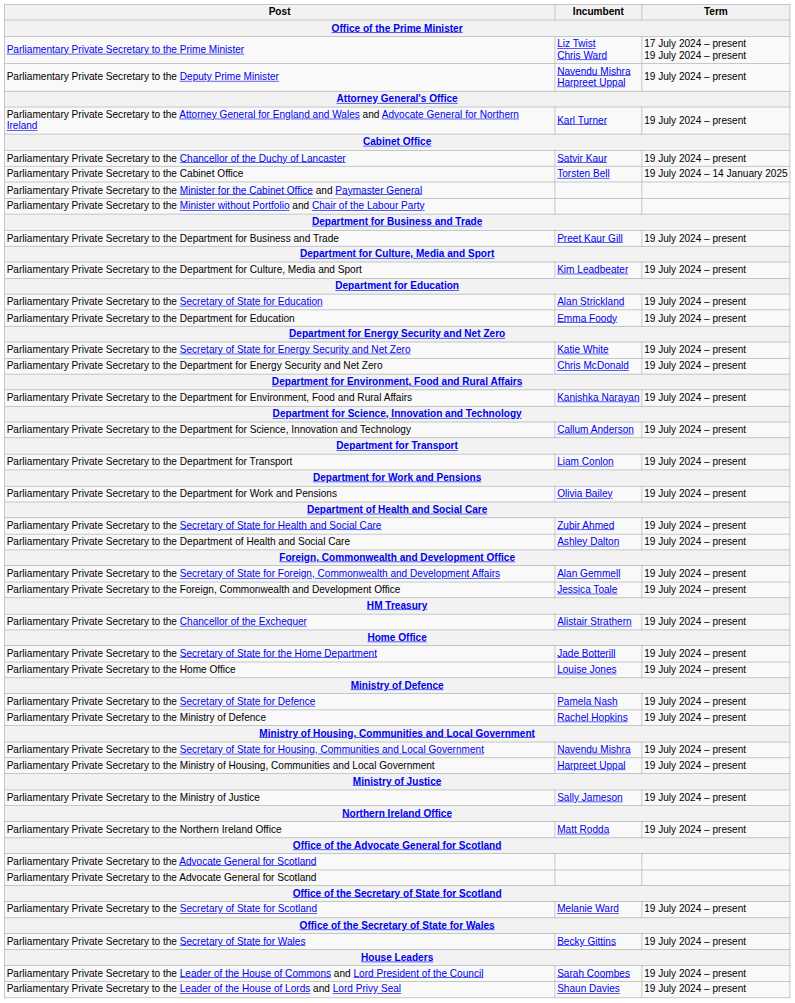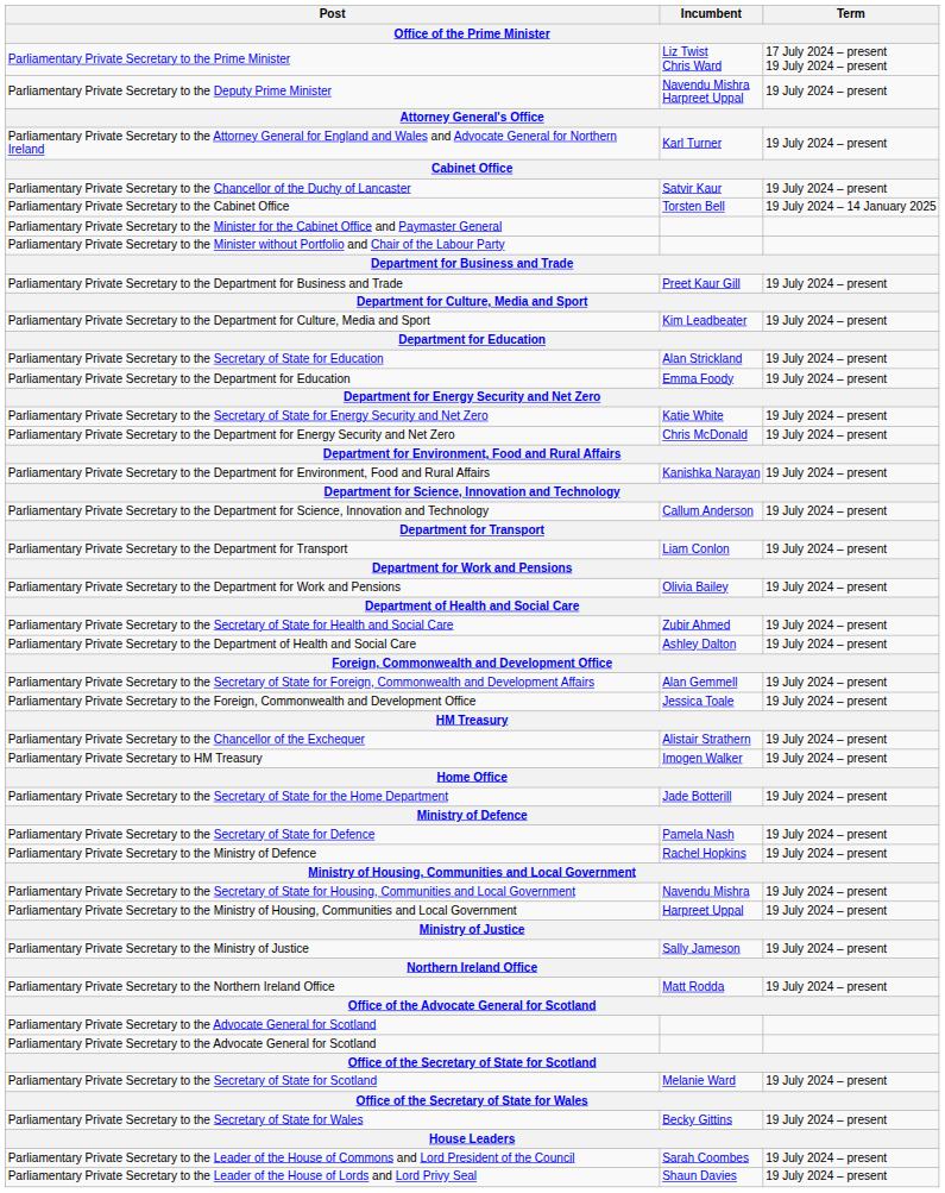 <table class="wikitable">
 <tr>
 <th>Post</th>
 <th>Incumbent</th>
 <th>Term</th>
 </tr>
 <tr>
 <th colspan="3"><a href='#'>Office of the Prime Minister</a></th>
 </tr>
 <tr>
 <td><a href='#'>Parliamentary Private Secretary to the Prime Minister</a></td>
 <td><a href='#'>Liz Twist</a><br><a href='#'>Chris Ward</a></td>
 <td>17 July 2024 – present<br>19 July 2024 – present</td>
 </tr>
 <tr>
 <td>Parliamentary Private Secretary to the <a href='#'>Deputy Prime Minister</a></td>
 <td><a href='#'>Navendu Mishra</a><br><a href='#'>Harpreet Uppal</a></td>
 <td>19 July 2024 – present</td>
 </tr>
 <tr>
 <th colspan="3"><a href='#'>Attorney General's Office</a></th>
 </tr>
 <tr>
 <td>Parliamentary Private Secretary to the <a href='#'>Attorney General for England and Wales</a> and <a href='#'>Advocate General for Northern Ireland</a></td>
 <td><a href='#'>Karl Turner</a></td>
 <td>19 July 2024 – present</td>
 </tr>
 <tr>
 <th colspan="3"><a href='#'>Cabinet Office</a></th>
 </tr>
 <tr>
 <td>Parliamentary Private Secretary to the <a href='#'>Chancellor of the Duchy of Lancaster</a></td>
 <td><a href='#'>Satvir Kaur</a></td>
 <td>19 July 2024 – present</td>
 </tr>
 <tr>
 <td colspan="1">Parliamentary Private Secretary to the Cabinet Office</td>
 <td><a href='#'>Torsten Bell</a></td>
 <td>19 July 2024 – 14 January 2025</td>
 </tr>
 <tr>
 <td>Parliamentary Private Secretary to the <a href='#'>Minister for the Cabinet Office</a> and <a href='#'>Paymaster General</a></td>
 <td></td>
 <td></td>
 </tr>
 <tr>
 <td>Parliamentary Private Secretary to the <a href='#'>Minister without Portfolio</a> and <a href='#'>Chair of the Labour Party</a></td>
 <td></td>
 <td></td>
 </tr>
 <tr>
 <th colspan="3"><a href='#'>Department for Business and Trade</a></th>
 </tr>
 <tr>
 <td colspan="1">Parliamentary Private Secretary to the Department for Business and Trade</td>
 <td><a href='#'>Preet Kaur Gill</a></td>
 <td>19 July 2024 – present</td>
 </tr>
 <tr>
 <th colspan="3"><a href='#'>Department for Culture, Media and Sport</a></th>
 </tr>
 <tr>
 <td colspan="1">Parliamentary Private Secretary to the Department for Culture, Media and Sport</td>
 <td><a href='#'>Kim Leadbeater</a></td>
 <td>19 July 2024 – present</td>
 </tr>
 <tr>
 <th colspan="3"><a href='#'>Department for Education</a></th>
 </tr>
 <tr>
 <td>Parliamentary Private Secretary to the <a href='#'>Secretary of State for Education</a></td>
 <td><a href='#'>Alan Strickland</a></td>
 <td>19 July 2024 – present</td>
 </tr>
 <tr>
 <td colspan="1">Parliamentary Private Secretary to the Department for Education</td>
 <td><a href='#'>Emma Foody</a></td>
 <td>19 July 2024 – present</td>
 </tr>
 <tr>
 <th colspan="3"><a href='#'>Department for Energy Security and Net Zero</a></th>
 </tr>
 <tr>
 <td>Parliamentary Private Secretary to the <a href='#'>Secretary of State for Energy Security and Net Zero</a></td>
 <td><a href='#'>Katie White</a></td>
 <td>19 July 2024 – present</td>
 </tr>
 <tr>
 <td colspan="1">Parliamentary Private Secretary to the Department for Energy Security and Net Zero</td>
 <td><a href='#'>Chris McDonald</a></td>
 <td>19 July 2024 – present</td>
 </tr>
 <tr>
 <th colspan="3"><a href='#'>Department for Environment, Food and Rural Affairs</a></th>
 </tr>
 <tr>
 <td colspan="1">Parliamentary Private Secretary to the Department for Environment, Food and Rural Affairs</td>
 <td><a href='#'>Kanishka Narayan</a></td>
 <td>19 July 2024 – present</td>
 </tr>
 <tr>
 <th colspan="3"><a href='#'>Department for Science, Innovation and Technology</a></th>
 </tr>
 <tr>
 <td colspan="1">Parliamentary Private Secretary to the Department for Science, Innovation and Technology</td>
 <td><a href='#'>Callum Anderson</a></td>
 <td>19 July 2024 – present</td>
 </tr>
 <tr>
 <th colspan="3"><a href='#'>Department for Transport</a></th>
 </tr>
 <tr>
 <td colspan="1">Parliamentary Private Secretary to the Department for Transport</td>
 <td><a href='#'>Liam Conlon</a></td>
 <td>19 July 2024 – present</td>
 </tr>
 <tr>
 <th colspan="3"><a href='#'>Department for Work and Pensions</a></th>
 </tr>
 <tr>
 <td colspan="1">Parliamentary Private Secretary to the Department for Work and Pensions</td>
 <td><a href='#'>Olivia Bailey</a></td>
 <td>19 July 2024 – present</td>
 </tr>
 <tr>
 <th colspan="3"><a href='#'>Department of Health and Social Care</a></th>
 </tr>
 <tr>
 <td>Parliamentary Private Secretary to the <a href='#'>Secretary of State for Health and Social Care</a></td>
 <td><a href='#'>Zubir Ahmed</a></td>
 <td>19 July 2024 – present</td>
 </tr>
 <tr>
 <td colspan="1">Parliamentary Private Secretary to the Department of Health and Social Care</td>
 <td><a href='#'>Ashley Dalton</a></td>
 <td>19 July 2024 – present</td>
 </tr>
 <tr>
 <th colspan="3"><a href='#'>Foreign, Commonwealth and Development Office</a></th>
 </tr>
 <tr>
 <td>Parliamentary Private Secretary to the <a href='#'>Secretary of State for Foreign, Commonwealth and Development Affairs</a></td>
 <td><a href='#'>Alan Gemmell</a></td>
 <td>19 July 2024 – present</td>
 </tr>
 <tr>
 <td colspan="1">Parliamentary Private Secretary to the Foreign, Commonwealth and Development Office</td>
 <td><a href='#'>Jessica Toale</a></td>
 <td>19 July 2024 – present</td>
 </tr>
 <tr>
 <th colspan="3"><strong><a href='#'>HM Treasury</a></strong></th>
 </tr>
 <tr>
 <td>Parliamentary Private Secretary to the <a href='#'>Chancellor of the Exchequer</a></td>
 <td><a href='#'>Alistair Strathern</a></td>
 <td>19 July 2024 – present</td>
 </tr>
 <tr>
+<td colspan="1">Parliamentary Private Secretary to HM Treasury</td>
+<td><a href='#'>Imogen Walker</a></td>
+<td>19 July 2024 – present</td>
+</tr>
+<tr>
 <th colspan="3"><a href='#'>Home Office</a></th>
 </tr>
 <tr>
 <td>Parliamentary Private Secretary to the <a href='#'>Secretary of State for the Home Department</a></td>
 <td><a href='#'>Jade Botterill</a></td>
-<td>19 July 2024 – present</td>
-</tr>
-<tr>
-<td colspan="1">Parliamentary Private Secretary to the Home Office</td>
-<td><a href='#'>Louise Jones</a></td>
 <td>19 July 2024 – present</td>
 </tr>
 <tr>
 <th colspan="3"><a href='#'>Ministry of Defence</a></th>
 </tr>
 <tr>
 <td>Parliamentary Private Secretary to the <a href='#'>Secretary of State for Defence</a></td>
 <td><a href='#'>Pamela Nash</a></td>
 <td>19 July 2024 – present</td>
 </tr>
 <tr>
 <td colspan="1">Parliamentary Private Secretary to the Ministry of Defence</td>
 <td><a href='#'>Rachel Hopkins</a></td>
 <td>19 July 2024 – present</td>
 </tr>
 <tr>
 <th colspan="3"><a href='#'>Ministry of Housing, Communities and Local Government</a></th>
 </tr>
 <tr>
 <td>Parliamentary Private Secretary to the <a href='#'>Secretary of State for Housing, Communities and Local Government</a></td>
 <td><a href='#'>Navendu Mishra</a></td>
 <td>19 July 2024 – present</td>
 </tr>
 <tr>
 <td colspan="1">Parliamentary Private Secretary to the Ministry of Housing, Communities and Local Government</td>
 <td><a href='#'>Harpreet Uppal</a></td>
 <td>19 July 2024 – present</td>
 </tr>
 <tr>
 <th colspan="3"><a href='#'>Ministry of Justice</a></th>
 </tr>
 <tr>
 <td colspan="1">Parliamentary Private Secretary to the Ministry of Justice</td>
 <td><a href='#'>Sally Jameson</a></td>
 <td>19 July 2024 – present</td>
 </tr>
 <tr>
 <th colspan="3"><a href='#'>Northern Ireland Office</a></th>
 </tr>
 <tr>
 <td colspan="1">Parliamentary Private Secretary to the Northern Ireland Office</td>
 <td><a href='#'>Matt Rodda</a></td>
 <td>19 July 2024 – present</td>
 </tr>
 <tr>
 <th colspan="3"><a href='#'>Office of the Advocate General for Scotland</a></th>
 </tr>
 <tr>
 <td>Parliamentary Private Secretary to the <a href='#'>Advocate General for Scotland</a></td>
 <td></td>
 <td></td>
 </tr>
 <tr>
 <td colspan="1">Parliamentary Private Secretary to the Advocate General for Scotland</td>
 <td></td>
 <td></td>
 </tr>
 <tr>
 <th colspan="3"><a href='#'>Office of the Secretary of State for Scotland</a></th>
 </tr>
 <tr>
 <td>Parliamentary Private Secretary to the <a href='#'>Secretary of State for Scotland</a></td>
 <td><a href='#'>Melanie Ward</a></td>
 <td>19 July 2024 – present</td>
 </tr>
 <tr>
 <th colspan="3"><a href='#'>Office of the Secretary of State for Wales</a></th>
 </tr>
 <tr>
 <td>Parliamentary Private Secretary to the <a href='#'>Secretary of State for Wales</a></td>
 <td><a href='#'>Becky Gittins</a></td>
 <td>19 July 2024 – present</td>
 </tr>
 <tr>
 <th colspan="3"><a href='#'>House Leaders</a></th>
 </tr>
 <tr>
 <td>Parliamentary Private Secretary to the <a href='#'>Leader of the House of Commons</a> and <a href='#'>Lord President of the Council</a></td>
 <td><a href='#'>Sarah Coombes</a></td>
 <td>19 July 2024 – present</td>
 </tr>
 <tr>
 <td>Parliamentary Private Secretary to the <a href='#'>Leader of the House of Lords</a> and <a href='#'>Lord Privy Seal</a></td>
 <td><a href='#'>Shaun Davies</a></td>
 <td>19 July 2024 – present</td>
 </tr>
 </table>
